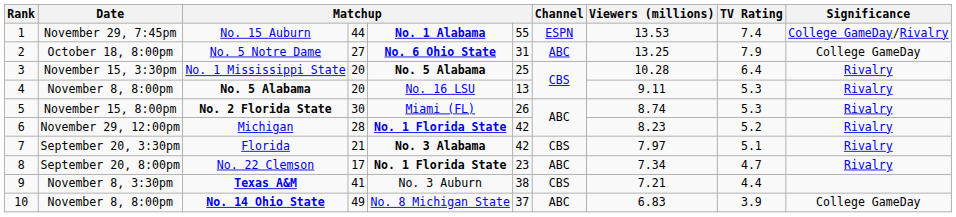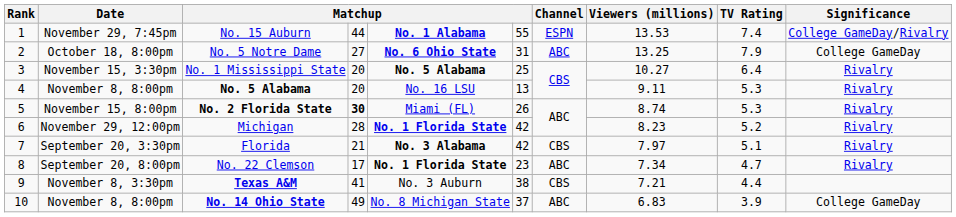 <table class="wikitable" style="text-align:center;">
 <tr>
 <th>Rank</th>
 <th>Date</th>
 <th colspan=4>Matchup</th>
 <th>Channel</th>
 <th>Viewers (millions)</th>
 <th>TV Rating </th>
 <th>Significance</th>
 </tr>
 <tr>
 <td>1</td>
 <td>November 29, 7:45pm</td>
 <td><a href='#'>No. 15 Auburn</a></td>
 <td>44</td>
 <td><strong><a href='#'>No. 1 Alabama</a></strong></td>
 <td>55</td>
 <td><a href='#'>ESPN</a></td>
 <td>13.53</td>
 <td>7.4</td>
 <td><a href='#'>College GameDay</a>/<a href='#'>Rivalry</a></td>
 </tr>
 <tr>
 <td>2</td>
 <td>October 18, 8:00pm</td>
 <td><a href='#'>No. 5 Notre Dame</a></td>
 <td>27</td>
 <td><strong><a href='#'>No. 6 Ohio State</a></strong></td>
 <td>31</td>
 <td><a href='#'>ABC</a></td>
 <td>13.25</td>
 <td>7.9</td>
 <td>College GameDay</td>
 </tr>
 <tr>
 <td>3</td>
 <td>November 15, 3:30pm</td>
 <td><a href='#'>No. 1 Mississippi State</a></td>
 <td>20</td>
 <td><strong>No. 5 Alabama</strong></td>
 <td>25</td>
 <td rowspan=2><a href='#'>CBS</a></td>
-<td>10.28</td>
+<td>10.27</td>
 <td>6.4</td>
 <td><a href='#'>Rivalry</a></td>
 </tr>
 <tr>
 <td>4</td>
 <td>November 8, 8:00pm</td>
 <td><strong>No. 5 Alabama</strong></td>
 <td>20</td>
 <td><a href='#'>No. 16 LSU</a></td>
 <td>13</td>
 <td>9.11</td>
 <td>5.3</td>
 <td><a href='#'>Rivalry</a></td>
 </tr>
 <tr>
 <td>5</td>
 <td>November 15, 8:00pm</td>
 <td><strong>No. 2 Florida State</strong></td>
-<td>30</td>
+<td><strong>30</strong></td>
 <td><a href='#'>Miami (FL)</a></td>
 <td>26</td>
 <td rowspan=2>ABC</td>
 <td>8.74</td>
 <td>5.3</td>
 <td><a href='#'>Rivalry</a></td>
 </tr>
 <tr>
 <td>6</td>
 <td>November 29, 12:00pm</td>
 <td><a href='#'>Michigan</a></td>
 <td>28</td>
 <td><strong><a href='#'>No. 1 Florida State</a></strong></td>
 <td>42</td>
 <td>8.23</td>
 <td>5.2</td>
 <td><a href='#'>Rivalry</a></td>
 </tr>
 <tr>
 <td>7</td>
 <td>September 20, 3:30pm</td>
 <td><a href='#'>Florida</a></td>
 <td>21</td>
 <td><strong>No. 3 Alabama</strong></td>
 <td>42</td>
 <td>CBS</td>
 <td>7.97</td>
 <td>5.1</td>
 <td><a href='#'>Rivalry</a></td>
 </tr>
 <tr>
 <td>8</td>
 <td>September 20, 8:00pm</td>
 <td><a href='#'>No. 22 Clemson</a></td>
 <td>17</td>
 <td><strong>No. 1 Florida State</strong></td>
 <td>23</td>
 <td>ABC</td>
 <td>7.34</td>
 <td>4.7</td>
 <td><a href='#'>Rivalry</a></td>
 </tr>
 <tr>
 <td>9</td>
 <td>November 8, 3:30pm</td>
 <td><strong><a href='#'>Texas A&M</a></strong></td>
 <td>41</td>
 <td>No. 3 Auburn</td>
 <td>38</td>
 <td>CBS</td>
 <td>7.21</td>
 <td>4.4</td>
 <td></td>
 </tr>
 <tr>
 <td>10</td>
 <td>November 8, 8:00pm</td>
 <td><strong><a href='#'>No. 14 Ohio State</a></strong></td>
 <td>49</td>
 <td><a href='#'>No. 8 Michigan State</a></td>
 <td>37</td>
 <td>ABC</td>
 <td>6.83</td>
 <td>3.9</td>
 <td>College GameDay</td>
 </tr>
 </table>
